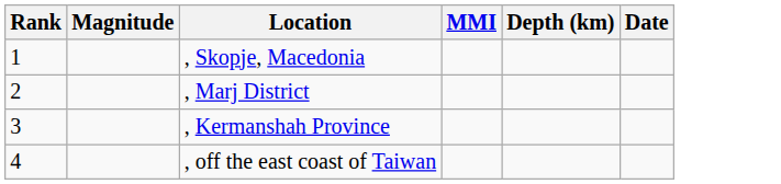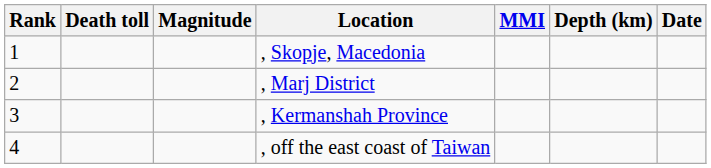 <table class="sortable wikitable" style="font-size:100%;">
 <tr>
 <th>Rank</th>
+<th>Death toll</th>
 <th>Magnitude</th>
 <th>Location</th>
 <th><a href='#'>MMI</a></th>
 <th>Depth (km)</th>
 <th>Date</th>
 </tr>
 <tr>
 <td>1</td>
 <td></td>
+<td></td>
 <td>, <a href='#'>Skopje</a>, <a href='#'>Macedonia</a></td>
 <td></td>
 <td></td>
 <td></td>
 </tr>
 <tr>
 <td>2</td>
+<td></td>
 <td></td>
 <td>, <a href='#'>Marj District</a></td>
 <td></td>
 <td></td>
 <td></td>
 </tr>
 <tr>
 <td>3</td>
 <td></td>
+<td></td>
 <td>, <a href='#'>Kermanshah Province</a></td>
 <td></td>
 <td></td>
 <td></td>
 </tr>
 <tr>
 <td>4</td>
 <td></td>
+<td></td>
 <td>, off the east coast of <a href='#'>Taiwan</a></td>
 <td></td>
 <td></td>
 <td></td>
 </tr>
 </table>
